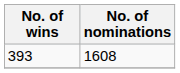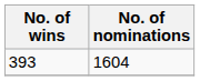 <table class="wikitable">
 <tr style="background:#ebf5ff;">
 <th style="width:75px;">No. of wins</th>
 <th style="width:75px;">No. of nominations</th>
 </tr>
 <tr>
 <td>393</td>
-<td>1608</td>
+<td>1604</td>
 </tr>
 <tr>
 </tr>
 </table>
